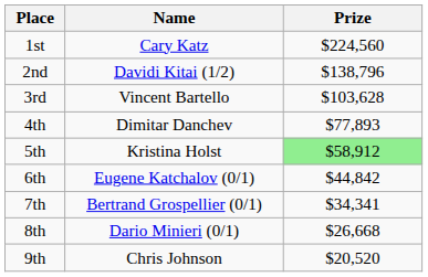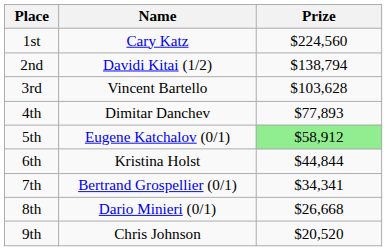 <table class="wikitable">
 <tr>
 <th width="50">Place</th>
 <th width="200">Name</th>
 <th width="125">Prize</th>
 </tr>
 <tr>
 <td align = "center">1st</td>
 <td align = "center"><a href='#'>Cary Katz</a></td>
 <td align = "center">$224,560</td>
 </tr>
 <tr>
 <td align = "center">2nd</td>
 <td align = "center"><a href='#'>Davidi Kitai</a> (1/2)</td>
-<td align = "center">$138,796</td>
+<td align = "center">$138,794</td>
 </tr>
 <tr>
 <td align = "center">3rd</td>
 <td align = "center">Vincent Bartello</td>
 <td align = "center">$103,628</td>
 </tr>
 <tr>
 <td align = "center">4th</td>
 <td align = "center">Dimitar Danchev</td>
 <td align = "center">$77,893</td>
 </tr>
 <tr>
 <td align = "center">5th</td>
-<td align = "center">Kristina Holst</td>
+<td align = "center"><a href='#'>Eugene Katchalov</a> (0/1)</td>
 <td align = "center" style="background: lightgreen;">$58,912</td>
 </tr>
 <tr>
 <td align = "center">6th</td>
-<td align = "center"><a href='#'>Eugene Katchalov</a> (0/1)</td>
-<td align = "center">$44,842</td>
+<td align = "center">Kristina Holst</td>
+<td align = "center">$44,844</td>
 </tr>
 <tr>
 <td align = "center">7th</td>
 <td align = "center"><a href='#'>Bertrand Grospellier</a> (0/1)</td>
 <td align = "center">$34,341</td>
 </tr>
 <tr>
 <td align = "center">8th</td>
 <td align = "center"><a href='#'>Dario Minieri</a> (0/1)</td>
 <td align = "center">$26,668</td>
 </tr>
 <tr>
 <td align = "center">9th</td>
 <td align = "center">Chris Johnson</td>
 <td align = "center">$20,520</td>
 </tr>
 </table>
